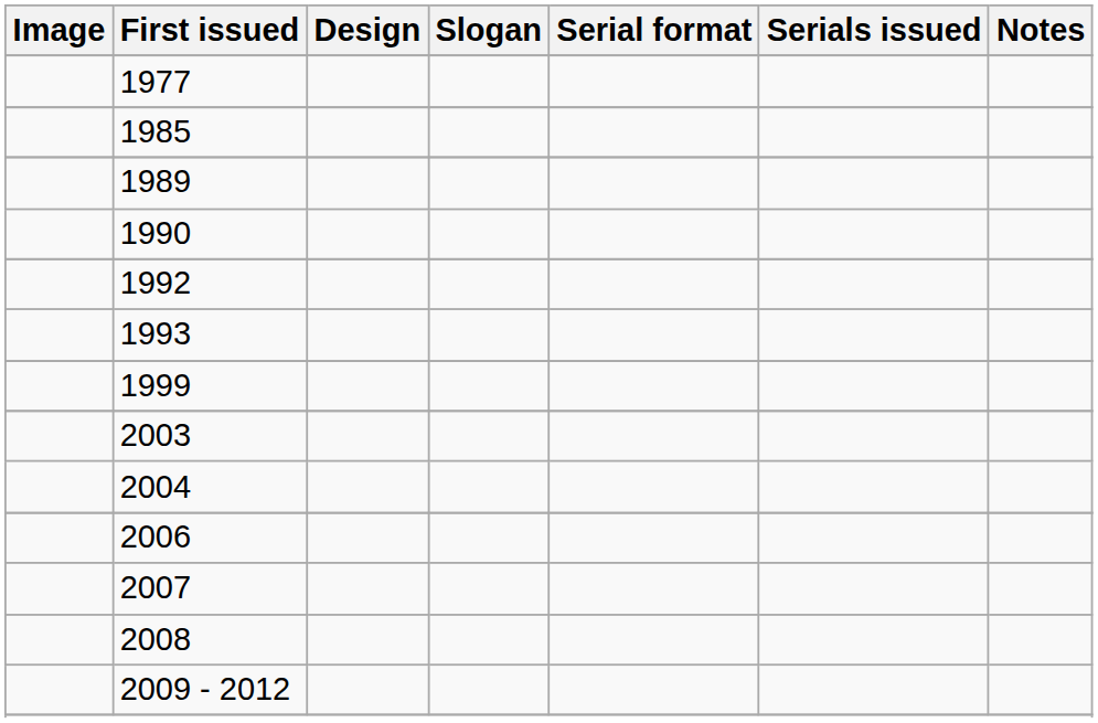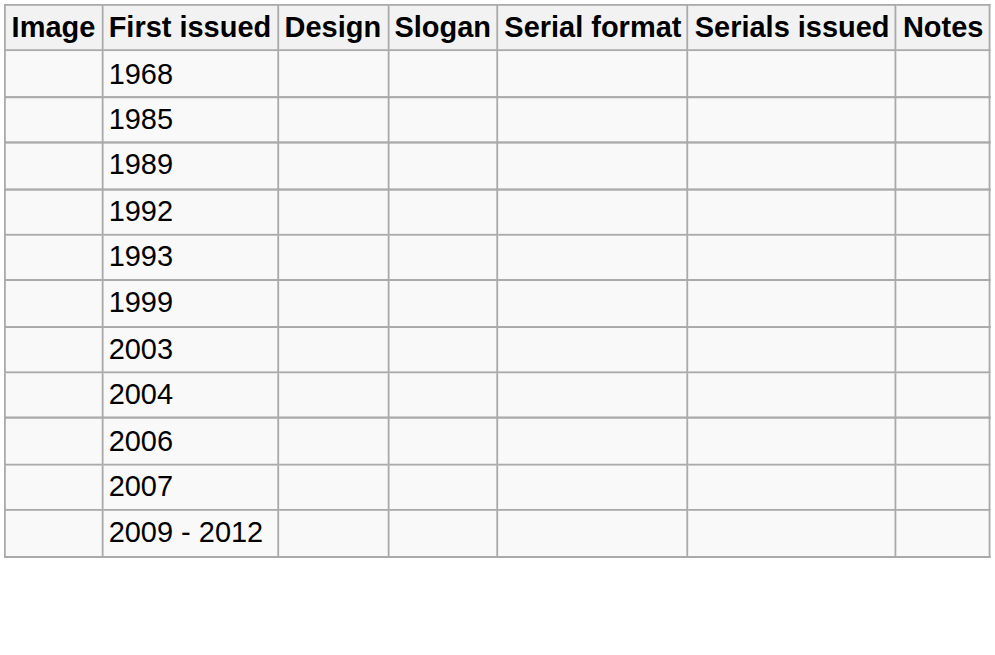 <table class="wikitable">
 <tr>
 <th>Image</th>
 <th>First issued</th>
 <th>Design</th>
 <th>Slogan</th>
 <th>Serial format</th>
 <th>Serials issued</th>
 <th>Notes</th>
 </tr>
 <tr>
-</tr>
-<tr>
 <td></td>
-<td>1977</td>
+<td>1968</td>
 <td></td>
 <td></td>
 <td></td>
 <td></td>
 <td></td>
+</tr>
+<tr>
 </tr>
 <tr>
 </tr>
 <tr>
 <td></td>
 <td>1985</td>
 <td></td>
 <td></td>
 <td></td>
 <td></td>
 <td></td>
 </tr>
 <tr>
 </tr>
 <tr>
 <td></td>
 <td>1989</td>
-<td></td>
-<td></td>
-<td></td>
-<td></td>
-<td></td>
-</tr>
-<tr>
-<td></td>
-<td>1990</td>
 <td></td>
 <td></td>
 <td></td>
 <td></td>
 <td></td>
 </tr>
 <tr>
 </tr>
 <tr>
 <td></td>
 <td>1992</td>
 <td></td>
 <td></td>
 <td></td>
 <td></td>
 <td></td>
 </tr>
 <tr>
 <td></td>
 <td>1993</td>
 <td></td>
 <td></td>
 <td></td>
 <td></td>
 <td></td>
 </tr>
 <tr>
 </tr>
 <tr>
 <td></td>
 <td>1999</td>
 <td></td>
 <td></td>
 <td></td>
 <td></td>
 <td></td>
 </tr>
 <tr>
 </tr>
 <tr>
 <td></td>
 <td>2003</td>
 <td></td>
 <td></td>
 <td></td>
 <td></td>
 <td></td>
 </tr>
 <tr>
 <td></td>
 <td>2004</td>
 <td></td>
 <td></td>
 <td></td>
 <td></td>
 <td></td>
 </tr>
 <tr>
 </tr>
 <tr>
 <td></td>
 <td>2006</td>
 <td></td>
 <td></td>
 <td></td>
 <td></td>
 <td></td>
 </tr>
 <tr>
 <td></td>
 <td>2007</td>
 <td></td>
 <td></td>
 <td></td>
 <td></td>
 <td></td>
 </tr>
 <tr>
 <td></td>
-<td>2008</td>
-<td></td>
-<td></td>
-<td></td>
-<td></td>
-<td></td>
-</tr>
-<tr>
-<td></td>
 <td>2009 - 2012</td>
 <td></td>
 <td></td>
 <td></td>
 <td></td>
 <td></td>
 </tr>
 <tr>
 </tr>
 <tr>
 </tr>
 </table>
